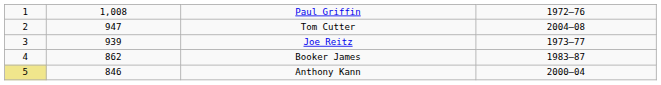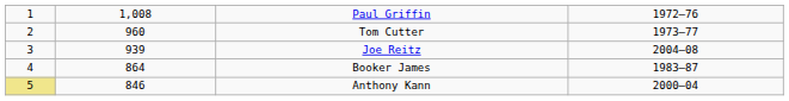 <table class="wikitable" style="font-size:85%; text-align:center; width:90%;">
 <tr>
 <td>1</td>
 <td>1,008</td>
 <td><a href='#'>Paul Griffin</a></td>
 <td>1972–76</td>
 </tr>
 <tr>
 <td>2</td>
-<td>947</td>
+<td>960</td>
 <td>Tom Cutter</td>
-<td>2004–08</td>
+<td>1973–77</td>
 </tr>
 <tr>
 <td>3</td>
 <td>939</td>
 <td><a href='#'>Joe Reitz</a></td>
-<td>1973–77</td>
+<td>2004–08</td>
 </tr>
 <tr>
 <td>4</td>
-<td>862</td>
+<td>864</td>
 <td>Booker James</td>
 <td>1983–87</td>
 </tr>
 <tr>
 <td style="background: khaki;">5</td>
 <td>846</td>
 <td>Anthony Kann</td>
 <td>2000–04</td>
 </tr>
 </table>
